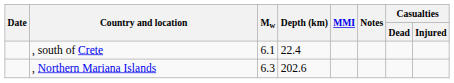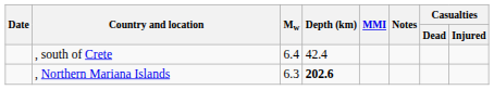 <table class="wikitable sortable sort-under" style="border:1px black; margin-left:1em;">
 <tr>
 <th rowspan="2"><small>Date</small></th>
 <th rowspan="2" style="width: 310px"><small>Country and location</small></th>
 <th rowspan="2"><small>M<sub>w</sub></small></th>
 <th rowspan="2"><small>Depth (km)</small></th>
 <th rowspan="2"><small><a href='#'>MMI</a></small></th>
 <th rowspan="2" class="unsortable"><small>Notes</small></th>
 <th colspan="2"><small>Casualties</small></th>
 </tr>
 <tr>
 <th><small>Dead</small></th>
 <th><small>Injured</small></th>
 </tr>
 <tr>
 <td></td>
 <td>, south of <a href='#'>Crete</a></td>
-<td>6.1</td>
-<td>22.4</td>
+<td>6.4</td>
+<td>42.4</td>
 <td></td>
 <td></td>
 <td></td>
 <td></td>
 </tr>
 <tr>
 <td></td>
 <td>, <a href='#'>Northern Mariana Islands</a></td>
 <td>6.3</td>
-<td>202.6</td>
+<td><strong>202.6</strong></td>
 <td></td>
 <td></td>
 <td></td>
 <td></td>
 </tr>
 </table>
